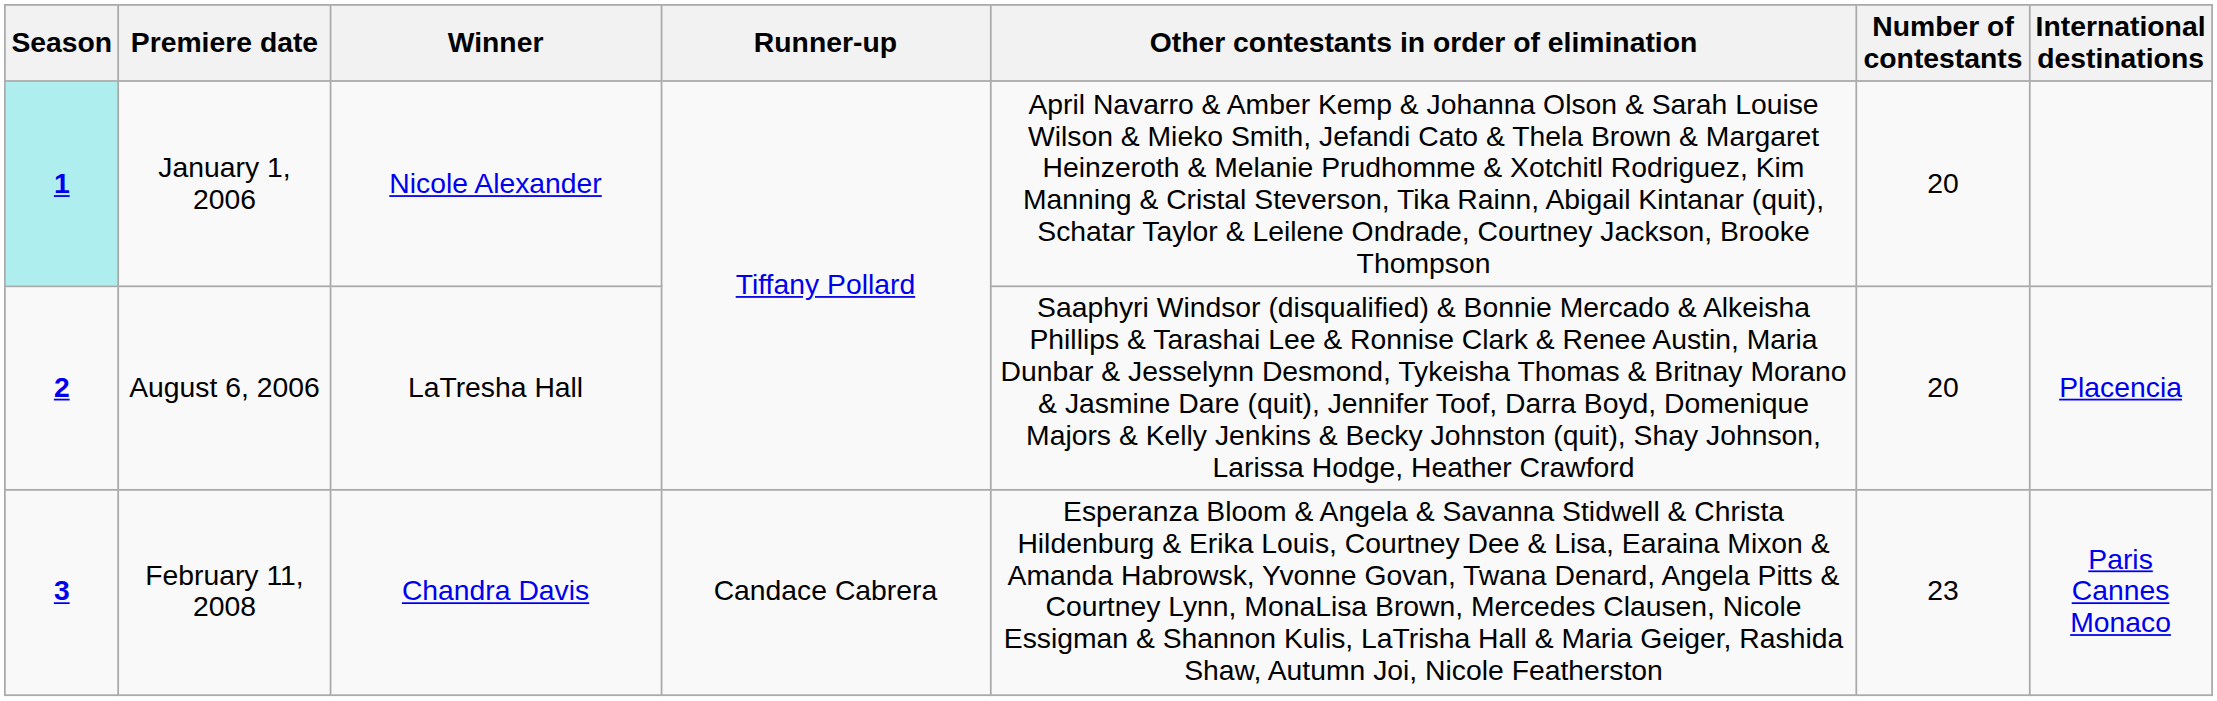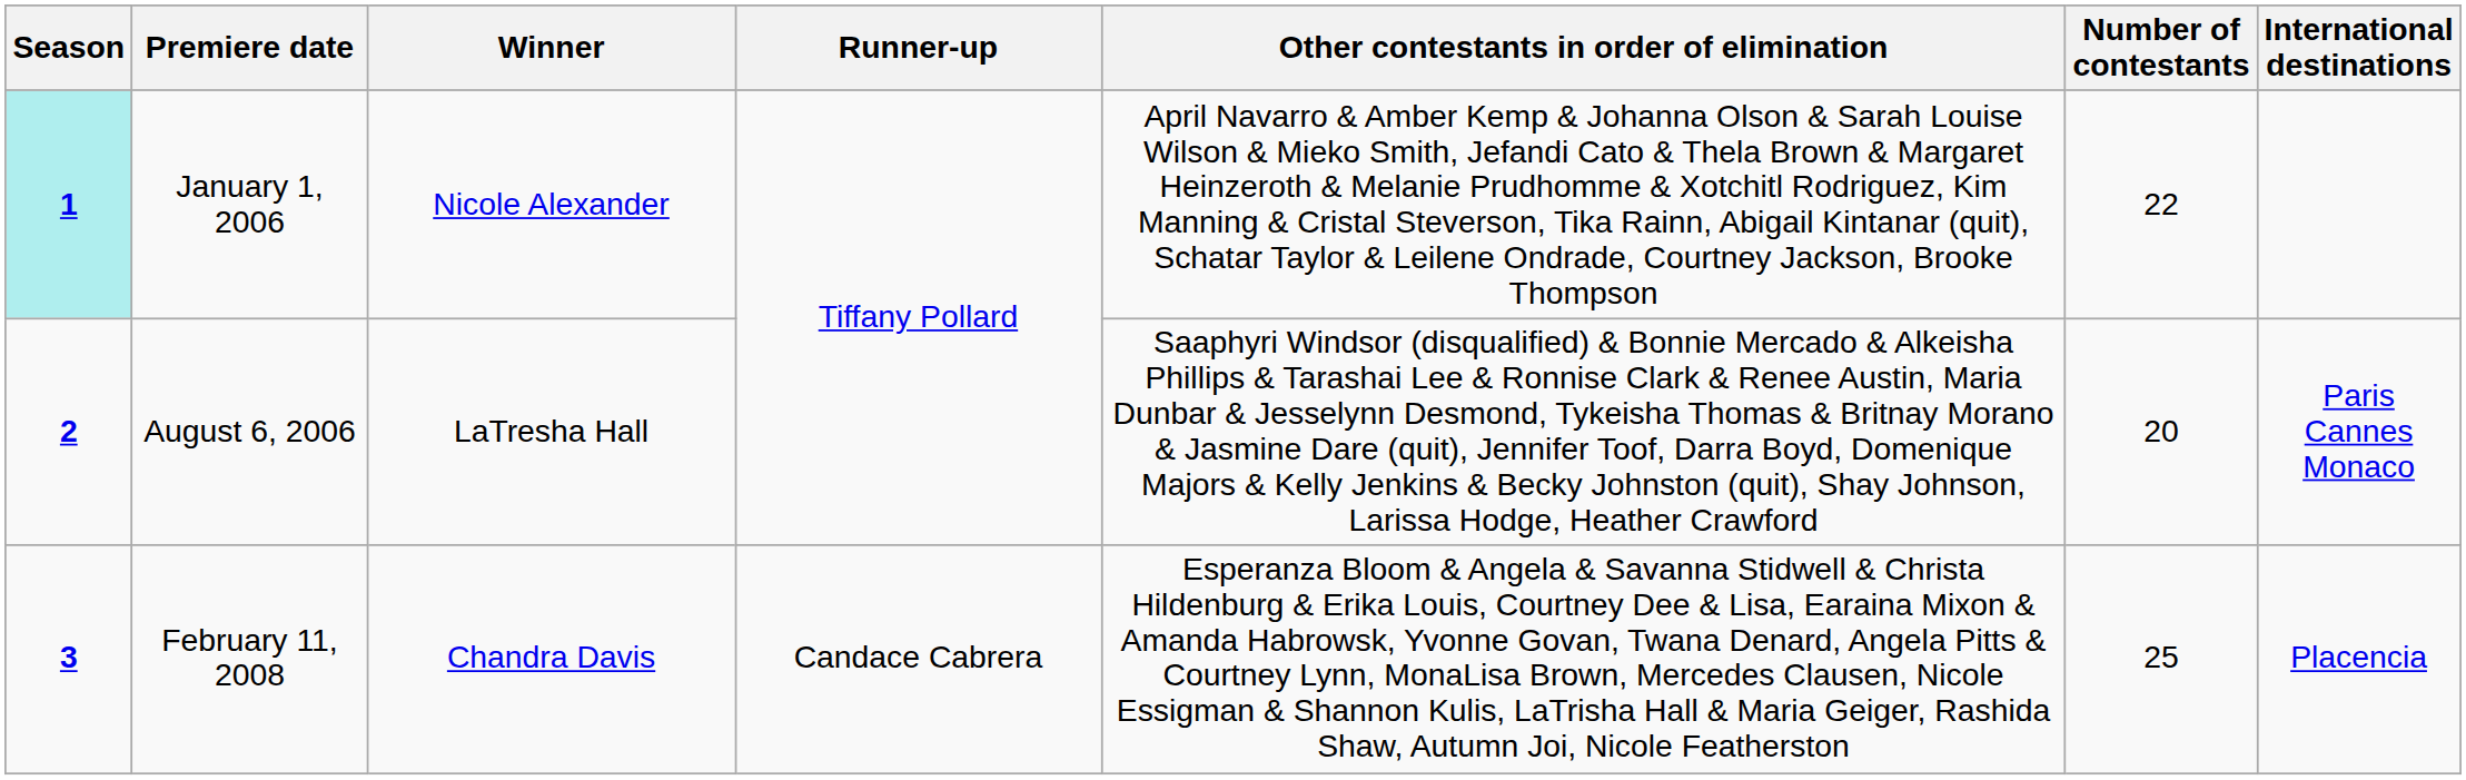 <table class="wikitable">
 <tr>
 <th style="width:5%;">Season</th>
 <th style="width:10%;">Premiere date</th>
 <th width=16%>Winner</th>
 <th width=16%>Runner-up</th>
 <th style="width:43%;">Other contestants in order of elimination</th>
 <th style="width:3%;">Number of contestants</th>
 <th style="width:8%;">International destinations</th>
 </tr>
 <tr>
 <td style="background: paleturquoise; text-align:center"><strong><a href='#'>1</a></strong></td>
 <td style="text-align:center">January 1, 2006</td>
 <td style="text-align:center"><a href='#'>Nicole Alexander</a></td>
 <td rowspan="2"style="text-align:center"><a href='#'>Tiffany Pollard</a></td>
 <td style="text-align:center">April Navarro & Amber Kemp & Johanna Olson & Sarah Louise Wilson & Mieko Smith, Jefandi Cato & Thela Brown & Margaret Heinzeroth & Melanie Prudhomme & Xotchitl Rodriguez, Kim Manning & Cristal Steverson, Tika Rainn, Abigail Kintanar (quit), Schatar Taylor & Leilene Ondrade, Courtney Jackson, Brooke Thompson</td>
-<td style="text-align:center">20</td>
+<td style="text-align:center">22</td>
 <td style="text-align:center"></td>
 </tr>
 <tr>
 <td style="text-align:center"><strong><a href='#'>2</a></strong></td>
 <td style="text-align:center">August 6, 2006</td>
 <td style="text-align:center">LaTresha Hall</td>
 <td style="text-align:center">Saaphyri Windsor (disqualified) & Bonnie Mercado & Alkeisha Phillips & Tarashai Lee & Ronnise Clark & Renee Austin, Maria Dunbar & Jesselynn Desmond, Tykeisha Thomas & Britnay Morano & Jasmine Dare (quit), Jennifer Toof, Darra Boyd, Domenique Majors & Kelly Jenkins & Becky Johnston (quit), Shay Johnson, Larissa Hodge, Heather Crawford</td>
 <td style="text-align:center">20</td>
-<td style="text-align:center"><a href='#'>Placencia</a></td>
+<td style="text-align:center"><a href='#'>Paris</a><br><a href='#'>Cannes</a><br><a href='#'>Monaco</a></td>
 </tr>
 <tr>
 <td style="text-align:center"><strong><a href='#'>3</a></strong></td>
 <td style="text-align:center">February 11, 2008</td>
 <td style="text-align:center"><a href='#'>Chandra Davis</a></td>
 <td style="text-align:center">Candace Cabrera</td>
 <td style="text-align:center">Esperanza Bloom & Angela & Savanna Stidwell & Christa Hildenburg & Erika Louis, Courtney Dee & Lisa, Earaina Mixon & Amanda Habrowsk, Yvonne Govan, Twana Denard, Angela Pitts & Courtney Lynn, MonaLisa Brown, Mercedes Clausen, Nicole Essigman & Shannon Kulis, LaTrisha Hall & Maria Geiger, Rashida Shaw, Autumn Joi, Nicole Featherston</td>
-<td style="text-align:center">23</td>
-<td style="text-align:center"><a href='#'>Paris</a><br><a href='#'>Cannes</a><br><a href='#'>Monaco</a></td>
+<td style="text-align:center">25</td>
+<td style="text-align:center"><a href='#'>Placencia</a></td>
 </tr>
 </table>
